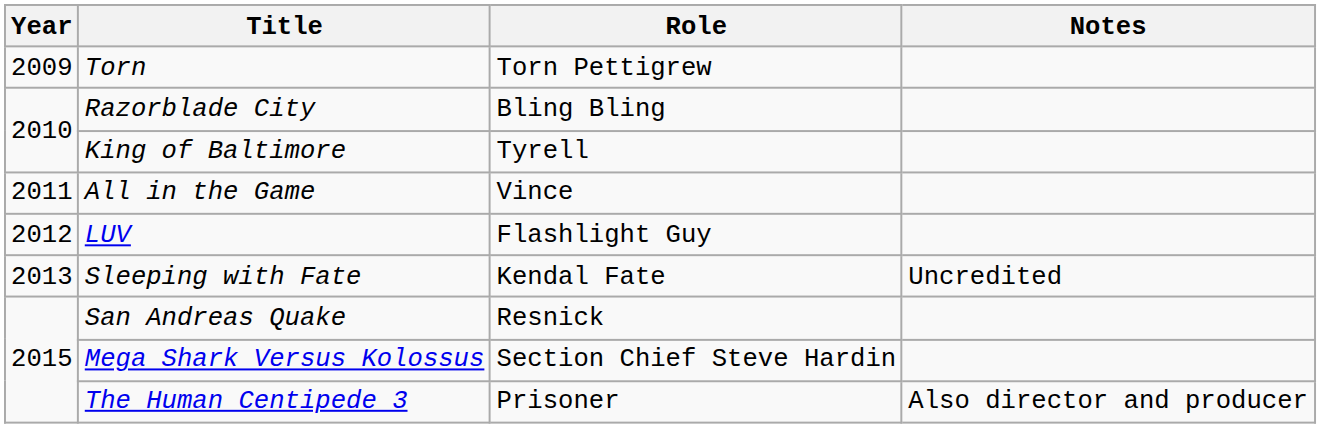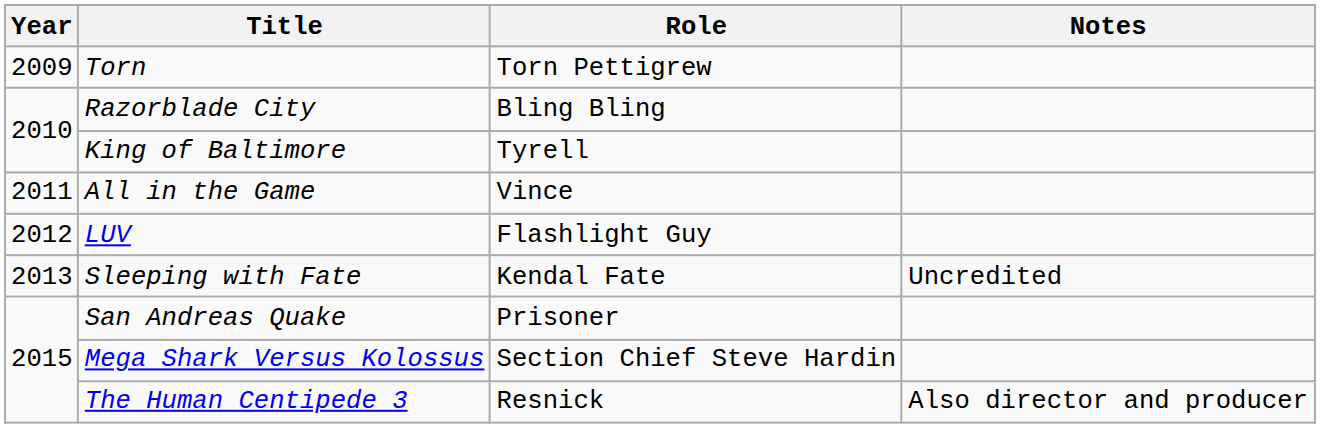 <table class="wikitable sortable">
 <tr>
 <th>Year</th>
 <th>Title</th>
 <th>Role</th>
 <th class="unsortable">Notes</th>
 </tr>
 <tr>
 <td>2009</td>
 <td><em>Torn</em></td>
 <td>Torn Pettigrew</td>
 <td></td>
 </tr>
 <tr>
 <td rowspan="2">2010</td>
 <td><em>Razorblade City</em></td>
 <td>Bling Bling</td>
 <td></td>
 </tr>
 <tr>
 <td><em>King of Baltimore</em></td>
 <td>Tyrell</td>
 <td></td>
 </tr>
 <tr>
 <td>2011</td>
 <td><em>All in the Game</em></td>
 <td>Vince</td>
 <td></td>
 </tr>
 <tr>
 <td>2012</td>
 <td><em><a href='#'>LUV</a></em></td>
 <td>Flashlight Guy</td>
 <td></td>
 </tr>
 <tr>
 <td>2013</td>
 <td><em>Sleeping with Fate</em></td>
 <td>Kendal Fate</td>
 <td>Uncredited</td>
 </tr>
 <tr>
 <td rowspan="3">2015</td>
 <td><em>San Andreas Quake</em></td>
-<td>Resnick</td>
+<td>Prisoner</td>
 <td></td>
 </tr>
 <tr>
 <td><em><a href='#'>Mega Shark Versus Kolossus</a></em></td>
 <td>Section Chief Steve Hardin</td>
 <td></td>
 </tr>
 <tr>
 <td><a href='#'><em>The Human Centipede 3</em></a></td>
-<td>Prisoner</td>
+<td>Resnick</td>
 <td>Also director and producer</td>
 </tr>
 </table>
